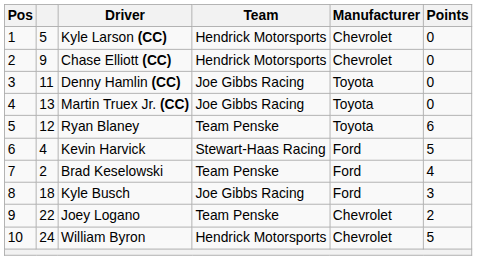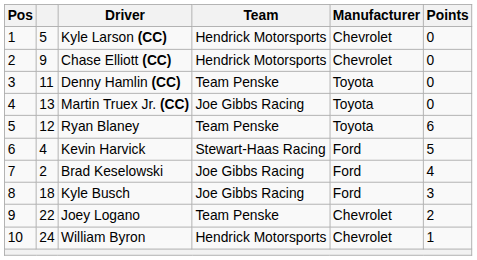 <table class="wikitable" style="font-size:98%">
 <tr>
 <th>Pos</th>
 <th></th>
 <th>Driver</th>
 <th>Team</th>
 <th>Manufacturer</th>
 <th>Points</th>
 </tr>
 <tr>
 <td>1</td>
 <td>5</td>
 <td>Kyle Larson <strong>(CC)</strong></td>
 <td>Hendrick Motorsports</td>
 <td>Chevrolet</td>
 <td>0</td>
 </tr>
 <tr>
 <td>2</td>
 <td>9</td>
 <td>Chase Elliott <strong>(CC)</strong></td>
 <td>Hendrick Motorsports</td>
 <td>Chevrolet</td>
 <td>0</td>
 </tr>
 <tr>
 <td>3</td>
 <td>11</td>
 <td>Denny Hamlin <strong>(CC)</strong></td>
-<td>Joe Gibbs Racing</td>
+<td>Team Penske</td>
 <td>Toyota</td>
 <td>0</td>
 </tr>
 <tr>
 <td>4</td>
 <td>13</td>
 <td>Martin Truex Jr. <strong>(CC)</strong></td>
 <td>Joe Gibbs Racing</td>
 <td>Toyota</td>
 <td>0</td>
 </tr>
 <tr>
 <td>5</td>
 <td>12</td>
 <td>Ryan Blaney</td>
 <td>Team Penske</td>
 <td>Toyota</td>
 <td>6</td>
 </tr>
 <tr>
 <td>6</td>
 <td>4</td>
 <td>Kevin Harvick</td>
 <td>Stewart-Haas Racing</td>
 <td>Ford</td>
 <td>5</td>
 </tr>
 <tr>
 <td>7</td>
 <td>2</td>
 <td>Brad Keselowski</td>
-<td>Team Penske</td>
+<td>Joe Gibbs Racing</td>
 <td>Ford</td>
 <td>4</td>
 </tr>
 <tr>
 <td>8</td>
 <td>18</td>
 <td>Kyle Busch</td>
 <td>Joe Gibbs Racing</td>
 <td>Ford</td>
 <td>3</td>
 </tr>
 <tr>
 <td>9</td>
 <td>22</td>
 <td>Joey Logano</td>
 <td>Team Penske</td>
 <td>Chevrolet</td>
 <td>2</td>
 </tr>
 <tr>
 <td>10</td>
 <td>24</td>
 <td>William Byron</td>
 <td>Hendrick Motorsports</td>
 <td>Chevrolet</td>
-<td>5</td>
+<td>1</td>
 </tr>
 <tr>
 <th colspan="6"></th>
 </tr>
 </table>
